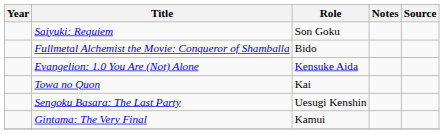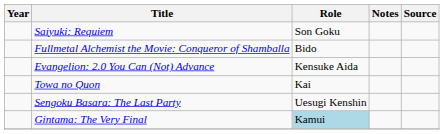 <table class="wikitable sortable plainrowheaders">
 <tr>
 <th>Year</th>
 <th>Title</th>
 <th>Role</th>
 <th class="unsortable">Notes</th>
 <th class="unsortable">Source</th>
 </tr>
 <tr>
 <td></td>
 <td><em><a href='#'>Saiyuki: Requiem</a></em></td>
 <td>Son Goku</td>
 <td></td>
 <td></td>
 </tr>
 <tr>
 <td></td>
 <td><em><a href='#'>Fullmetal Alchemist the Movie: Conqueror of Shamballa</a></em></td>
 <td>Bido</td>
 <td></td>
 <td></td>
 </tr>
 <tr>
 <td></td>
-<td><em><a href='#'>Evangelion: 1.0 You Are (Not) Alone</a></em></td>
-<td><a href='#'>Kensuke Aida</a></td>
+<td><em><a href='#'>Evangelion: 2.0 You Can (Not) Advance</a></em></td>
+<td>Kensuke Aida</td>
 <td></td>
 <td></td>
 </tr>
 <tr>
 <td></td>
 <td><em><a href='#'>Towa no Quon</a></em></td>
 <td>Kai</td>
 <td></td>
 <td></td>
 </tr>
 <tr>
 <td></td>
 <td><em><a href='#'>Sengoku Basara: The Last Party</a></em></td>
 <td>Uesugi Kenshin</td>
 <td></td>
 <td></td>
 </tr>
 <tr>
 <td></td>
 <td><em><a href='#'>Gintama: The Very Final</a></em></td>
-<td>Kamui</td>
+<td style="background: lightblue;">Kamui</td>
 <td></td>
 <td></td>
 </tr>
 <tr>
 </tr>
 </table>
